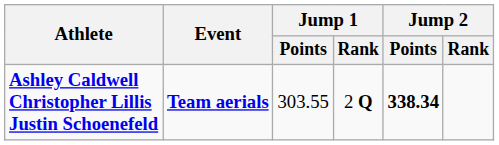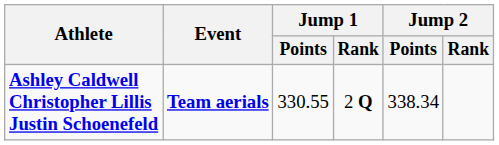 <table class=wikitable style=font-size:90%>
 <tr>
 <th rowspan=2>Athlete</th>
 <th rowspan=2>Event</th>
 <th colspan=2>Jump 1</th>
 <th colspan=2>Jump 2</th>
 </tr>
 <tr style=font-size:95%>
 <th>Points</th>
 <th>Rank</th>
 <th>Points</th>
 <th>Rank</th>
 </tr>
 <tr align=center>
 <td align=left><strong><a href='#'>Ashley Caldwell</a><br><a href='#'>Christopher Lillis</a><br><a href='#'>Justin Schoenefeld</a></strong></td>
 <td align=left><strong><a href='#'>Team aerials</a></strong></td>
-<td>303.55</td>
+<td>330.55</td>
 <td>2 <strong>Q</strong></td>
-<td><strong>338.34</strong></td>
+<td>338.34</td>
 <td></td>
 </tr>
 </table>
